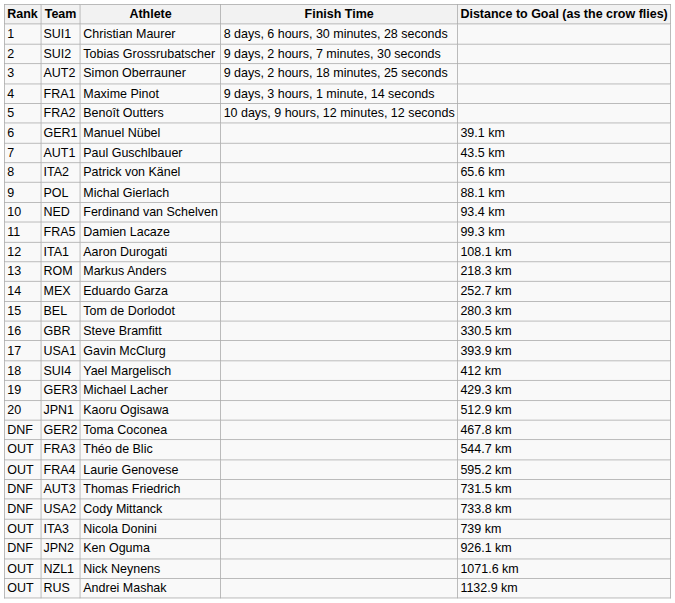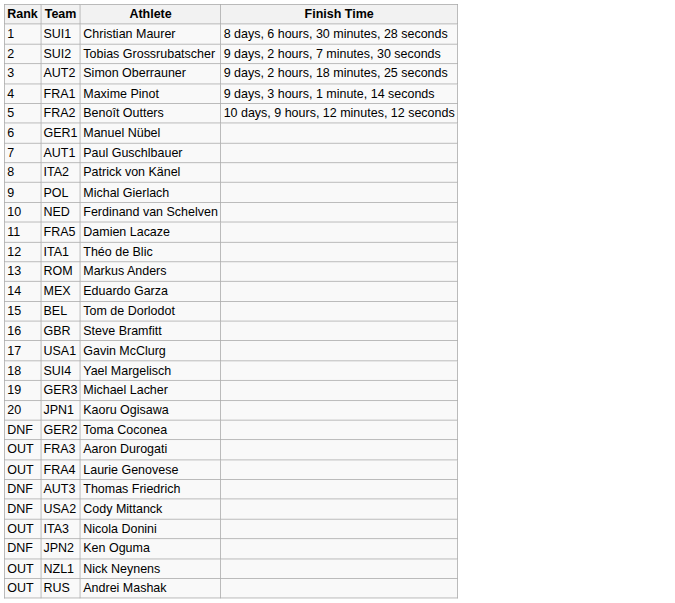 <table class="wikitable sortable">
 <tr>
 <th>Rank</th>
 <th>Team</th>
 <th>Athlete</th>
 <th>Finish Time</th>
-<th>Distance to Goal (as the crow flies)</th>
 </tr>
 <tr>
 <td>1</td>
 <td>SUI1</td>
 <td> Christian Maurer</td>
 <td>8 days, 6 hours, 30 minutes, 28 seconds</td>
-<td></td>
 </tr>
 <tr>
 <td>2</td>
 <td>SUI2</td>
 <td> Tobias Grossrubatscher</td>
 <td>9 days, 2 hours, 7 minutes, 30 seconds</td>
-<td></td>
 </tr>
 <tr>
 <td>3</td>
 <td>AUT2</td>
 <td> Simon Oberrauner</td>
 <td>9 days, 2 hours, 18 minutes, 25 seconds</td>
-<td></td>
 </tr>
 <tr>
 <td>4</td>
 <td>FRA1</td>
 <td> Maxime Pinot</td>
 <td>9 days, 3 hours, 1 minute, 14 seconds</td>
-<td></td>
 </tr>
 <tr>
 <td>5</td>
 <td>FRA2</td>
 <td> Benoît Outters</td>
 <td>10 days, 9 hours, 12 minutes, 12 seconds</td>
-<td></td>
 </tr>
 <tr>
 <td>6</td>
 <td>GER1</td>
 <td> Manuel Nübel</td>
 <td></td>
-<td>39.1 km</td>
 </tr>
 <tr>
 <td>7</td>
 <td>AUT1</td>
 <td> Paul Guschlbauer</td>
 <td></td>
-<td>43.5 km</td>
 </tr>
 <tr>
 <td>8</td>
 <td>ITA2</td>
 <td> Patrick von Känel</td>
 <td></td>
-<td>65.6 km</td>
 </tr>
 <tr>
 <td>9</td>
 <td>POL</td>
 <td> Michal Gierlach</td>
 <td></td>
-<td>88.1 km</td>
 </tr>
 <tr>
 <td>10</td>
 <td>NED</td>
 <td> Ferdinand van Schelven</td>
 <td></td>
-<td>93.4 km</td>
 </tr>
 <tr>
 <td>11</td>
 <td>FRA5</td>
 <td> Damien Lacaze</td>
 <td></td>
-<td>99.3 km</td>
 </tr>
 <tr>
 <td>12</td>
 <td>ITA1</td>
-<td> Aaron Durogati</td>
+<td> Théo de Blic</td>
 <td></td>
-<td>108.1 km</td>
 </tr>
 <tr>
 <td>13</td>
 <td>ROM</td>
 <td> Markus Anders</td>
 <td></td>
-<td>218.3 km</td>
 </tr>
 <tr>
 <td>14</td>
 <td>MEX</td>
 <td> Eduardo Garza</td>
 <td></td>
-<td>252.7 km</td>
 </tr>
 <tr>
 <td>15</td>
 <td>BEL</td>
 <td> Tom de Dorlodot</td>
 <td></td>
-<td>280.3 km</td>
 </tr>
 <tr>
 <td>16</td>
 <td>GBR</td>
 <td> Steve Bramfitt</td>
 <td></td>
-<td>330.5 km</td>
 </tr>
 <tr>
 <td>17</td>
 <td>USA1</td>
 <td> Gavin McClurg</td>
 <td></td>
-<td>393.9 km</td>
 </tr>
 <tr>
 <td>18</td>
 <td>SUI4</td>
 <td> Yael Margelisch</td>
 <td></td>
-<td>412 km</td>
 </tr>
 <tr>
 <td>19</td>
 <td>GER3</td>
 <td> Michael Lacher</td>
 <td></td>
-<td>429.3 km</td>
 </tr>
 <tr>
 <td>20</td>
 <td>JPN1</td>
 <td> Kaoru Ogisawa</td>
 <td></td>
-<td>512.9 km</td>
 </tr>
 <tr>
 <td>DNF</td>
 <td>GER2</td>
 <td> Toma Coconea</td>
 <td></td>
-<td>467.8 km</td>
 </tr>
 <tr>
 <td>OUT</td>
 <td>FRA3</td>
-<td> Théo de Blic</td>
+<td> Aaron Durogati</td>
 <td></td>
-<td>544.7 km</td>
 </tr>
 <tr>
 <td>OUT</td>
 <td>FRA4</td>
 <td> Laurie Genovese</td>
 <td></td>
-<td>595.2 km</td>
 </tr>
 <tr>
 <td>DNF</td>
 <td>AUT3</td>
 <td> Thomas Friedrich</td>
 <td></td>
-<td>731.5 km</td>
 </tr>
 <tr>
 <td>DNF</td>
 <td>USA2</td>
 <td> Cody Mittanck</td>
 <td></td>
-<td>733.8 km</td>
 </tr>
 <tr>
 <td>OUT</td>
 <td>ITA3</td>
 <td> Nicola Donini</td>
 <td></td>
-<td>739 km</td>
 </tr>
 <tr>
 <td>DNF</td>
 <td>JPN2</td>
 <td> Ken Oguma</td>
 <td></td>
-<td>926.1 km</td>
 </tr>
 <tr>
 <td>OUT</td>
 <td>NZL1</td>
 <td> Nick Neynens</td>
 <td></td>
-<td>1071.6 km</td>
 </tr>
 <tr>
 <td>OUT</td>
 <td>RUS</td>
 <td> Andrei Mashak</td>
 <td></td>
-<td>1132.9 km</td>
 </tr>
 </table>
